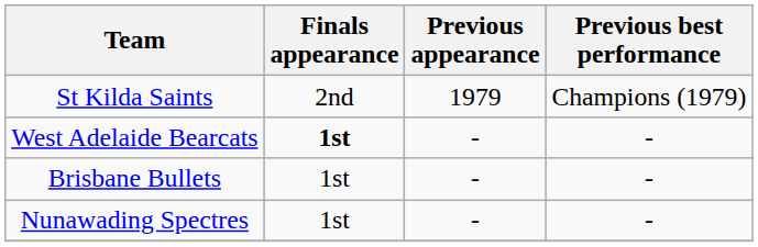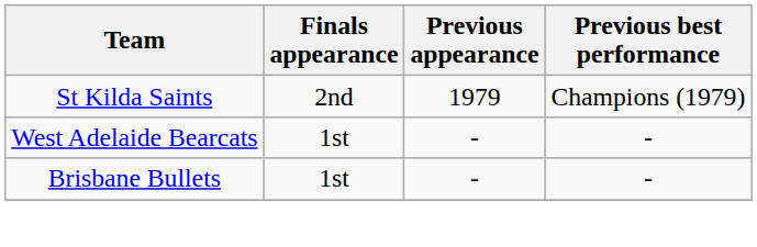 <table class="wikitable" style="text-align:center">
 <tr>
 <th>Team</th>
 <th>Finals<br>appearance</th>
 <th>Previous<br>appearance</th>
 <th>Previous best<br>performance</th>
 </tr>
 <tr>
 <td><a href='#'>St Kilda Saints</a></td>
 <td>2nd</td>
 <td>1979</td>
 <td>Champions (1979)</td>
 </tr>
 <tr>
 <td><a href='#'>West Adelaide Bearcats</a></td>
-<td><strong>1st</strong></td>
+<td>1st</td>
 <td>-</td>
 <td>-</td>
 </tr>
 <tr>
 <td><a href='#'>Brisbane Bullets</a></td>
 <td>1st</td>
 <td>-</td>
 <td>-</td>
 </tr>
 <tr>
-<td><a href='#'>Nunawading Spectres</a></td>
-<td>1st</td>
-<td>-</td>
-<td>-</td>
-</tr>
-<tr>
 </tr>
 </table>
